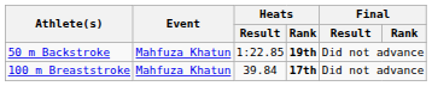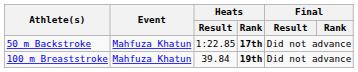 <table class="wikitable" border="1" style="font-size:90%">
 <tr>
 <th rowspan=2>Athlete(s)</th>
 <th rowspan=2>Event</th>
 <th colspan=2>Heats</th>
 <th colspan=2>Final</th>
 </tr>
 <tr>
 <th>Result</th>
 <th>Rank</th>
 <th>Result</th>
 <th>Rank</th>
 </tr>
 <tr>
 <td><a href='#'>50 m Backstroke</a></td>
 <td><a href='#'>Mahfuza Khatun</a></td>
 <td align=center>1:22.85</td>
-<td align=center><strong>19th</strong></td>
+<td align=center><strong>17th</strong></td>
 <td align=center colspan=2>Did not advance</td>
 </tr>
 <tr>
 <td><a href='#'>100 m Breaststroke</a></td>
 <td><a href='#'>Mahfuza Khatun</a></td>
 <td align=center>39.84</td>
-<td align=center><strong>17th</strong></td>
+<td align=center><strong>19th</strong></td>
 <td align=center colspan=2>Did not advance</td>
 </tr>
 </table>
